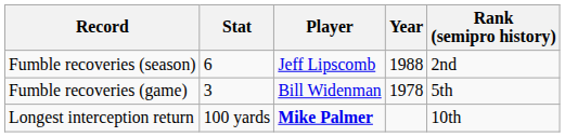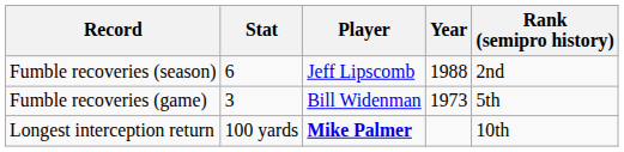 <table class=wikitable>
 <tr>
 <th>Record</th>
 <th>Stat</th>
 <th>Player</th>
 <th>Year</th>
 <th>Rank<br>(semipro history)</th>
 </tr>
 <tr>
 <td>Fumble recoveries (season)</td>
 <td>6</td>
 <td><a href='#'>Jeff Lipscomb</a></td>
 <td>1988</td>
 <td>2nd </td>
 </tr>
 <tr>
 <td>Fumble recoveries (game)</td>
 <td>3</td>
 <td><a href='#'>Bill Widenman</a></td>
-<td>1978</td>
+<td>1973</td>
 <td>5th  </td>
 </tr>
 <tr>
 <td>Longest interception return</td>
 <td>100 yards</td>
 <td><strong><a href='#'>Mike Palmer</a></strong></td>
 <td></td>
 <td>10th </td>
 </tr>
 </table>
